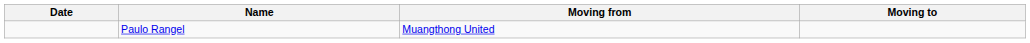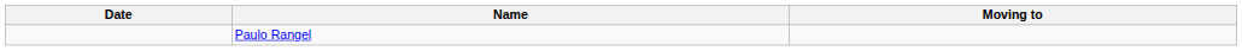 <table class="wikitable sortable" style="width:78%; text-align:center; text-align:left;">
 <tr>
 <th>Date</th>
 <th>Name</th>
-<th>Moving from</th>
 <th>Moving to</th>
 </tr>
 <tr>
 <td></td>
 <td> <a href='#'>Paulo Rangel</a></td>
-<td> <a href='#'>Muangthong United</a></td>
 <td></td>
 </tr>
 </table>
